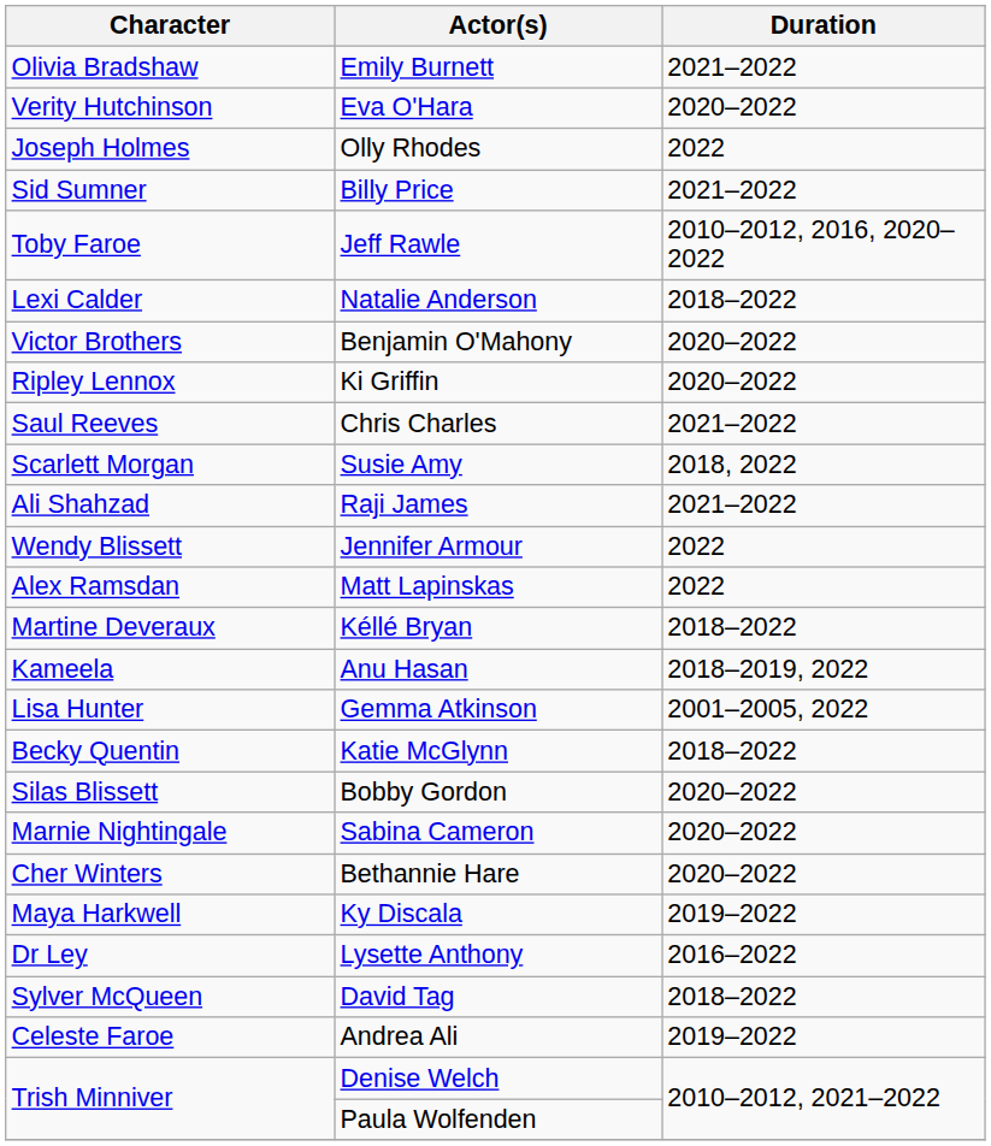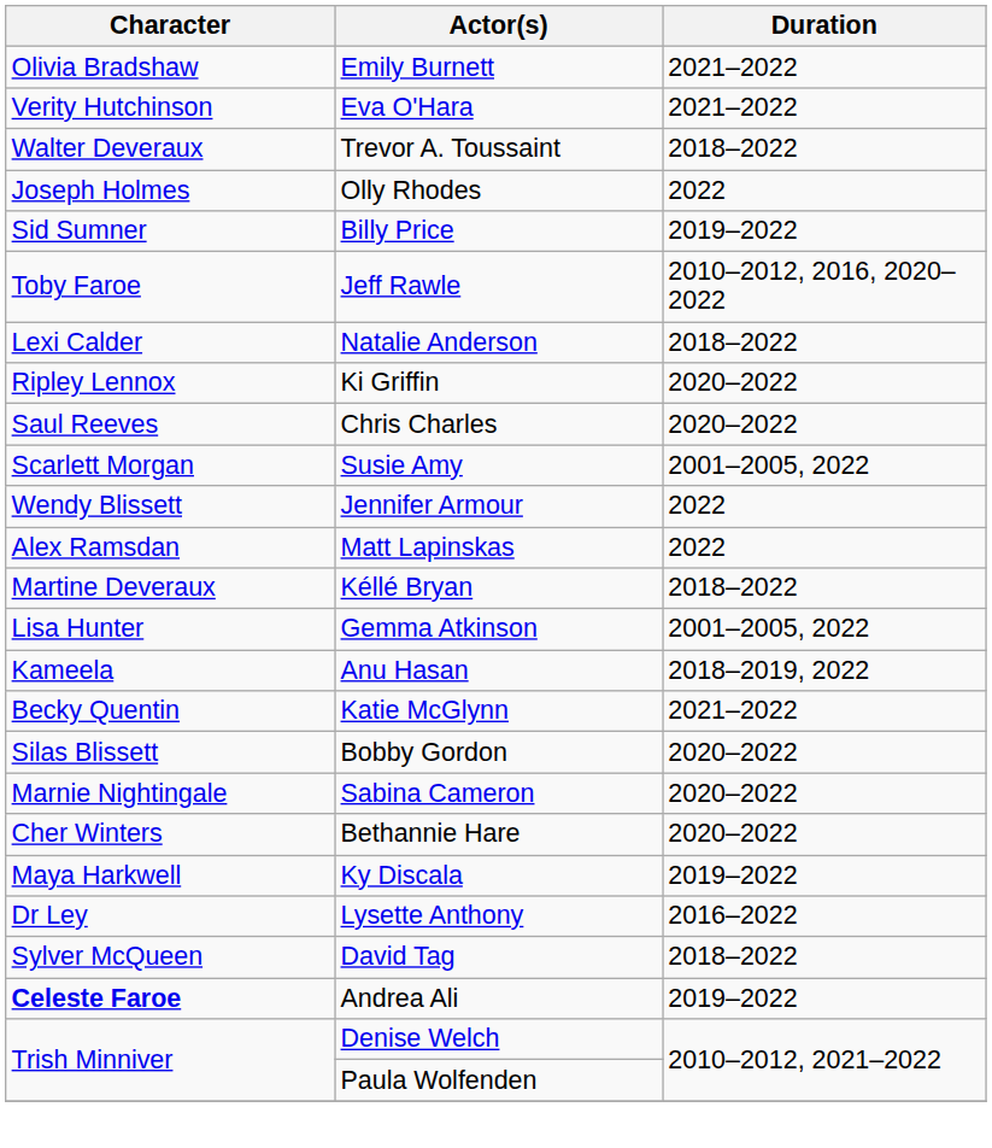 <table class="wikitable sortable sticky-header">
 <tr>
 <th scope="col" style="width:230px;">Character</th>
 <th scope="col" style="width:230px;">Actor(s)</th>
 <th scope="col" style="width:230px;">Duration</th>
 </tr>
 <tr>
 <td><a href='#'>Olivia Bradshaw</a></td>
 <td><a href='#'>Emily Burnett</a></td>
 <td>2021–2022</td>
 </tr>
 <tr>
 <td><a href='#'>Verity Hutchinson</a></td>
 <td><a href='#'>Eva O'Hara</a></td>
-<td>2020–2022</td>
+<td>2021–2022</td>
+</tr>
+<tr>
+<td><a href='#'>Walter Deveraux</a></td>
+<td>Trevor A. Toussaint</td>
+<td>2018–2022</td>
 </tr>
 <tr>
 <td><a href='#'>Joseph Holmes</a></td>
 <td>Olly Rhodes</td>
 <td>2022</td>
 </tr>
 <tr>
 <td><a href='#'>Sid Sumner</a></td>
 <td><a href='#'>Billy Price</a></td>
-<td>2021–2022</td>
+<td>2019–2022</td>
 </tr>
 <tr>
 <td><a href='#'>Toby Faroe</a></td>
 <td><a href='#'>Jeff Rawle</a></td>
 <td>2010–2012, 2016, 2020–2022</td>
 </tr>
 <tr>
 <td><a href='#'>Lexi Calder</a></td>
 <td><a href='#'>Natalie Anderson</a></td>
 <td>2018–2022</td>
 </tr>
 <tr>
-<td><a href='#'>Victor Brothers</a></td>
-<td>Benjamin O'Mahony</td>
-<td>2020–2022</td>
-</tr>
-<tr>
 <td><a href='#'>Ripley Lennox</a></td>
 <td>Ki Griffin</td>
 <td>2020–2022</td>
 </tr>
 <tr>
 <td><a href='#'>Saul Reeves</a></td>
 <td>Chris Charles</td>
-<td>2021–2022</td>
+<td>2020–2022</td>
 </tr>
 <tr>
 <td><a href='#'>Scarlett Morgan</a></td>
 <td><a href='#'>Susie Amy</a></td>
-<td>2018, 2022</td>
-</tr>
-<tr>
-<td><a href='#'>Ali Shahzad</a></td>
-<td><a href='#'>Raji James</a></td>
-<td>2021–2022</td>
+<td>2001–2005, 2022</td>
 </tr>
 <tr>
 <td><a href='#'>Wendy Blissett</a></td>
 <td><a href='#'>Jennifer Armour</a></td>
 <td>2022</td>
 </tr>
 <tr>
 <td><a href='#'>Alex Ramsdan</a></td>
 <td><a href='#'>Matt Lapinskas</a></td>
 <td>2022</td>
 </tr>
 <tr>
 <td><a href='#'>Martine Deveraux</a></td>
 <td><a href='#'>Kéllé Bryan</a></td>
 <td>2018–2022</td>
 </tr>
 <tr>
+<td><a href='#'>Lisa Hunter</a></td>
+<td><a href='#'>Gemma Atkinson</a></td>
+<td>2001–2005, 2022</td>
+</tr>
+<tr>
 <td><a href='#'>Kameela</a></td>
 <td><a href='#'>Anu Hasan</a></td>
 <td>2018–2019, 2022</td>
 </tr>
 <tr>
-<td><a href='#'>Lisa Hunter</a></td>
-<td><a href='#'>Gemma Atkinson</a></td>
-<td>2001–2005, 2022</td>
-</tr>
-<tr>
 <td><a href='#'>Becky Quentin</a></td>
 <td><a href='#'>Katie McGlynn</a></td>
-<td>2018–2022</td>
+<td>2021–2022</td>
 </tr>
 <tr>
 <td><a href='#'>Silas Blissett</a></td>
 <td>Bobby Gordon</td>
 <td>2020–2022</td>
 </tr>
 <tr>
 <td><a href='#'>Marnie Nightingale</a></td>
 <td><a href='#'>Sabina Cameron</a></td>
 <td>2020–2022</td>
 </tr>
 <tr>
 <td><a href='#'>Cher Winters</a></td>
 <td>Bethannie Hare</td>
 <td>2020–2022</td>
 </tr>
 <tr>
 <td><a href='#'>Maya Harkwell</a></td>
 <td><a href='#'>Ky Discala</a></td>
 <td>2019–2022</td>
 </tr>
 <tr>
 <td><a href='#'>Dr Ley</a></td>
 <td><a href='#'>Lysette Anthony</a></td>
 <td>2016–2022</td>
 </tr>
 <tr>
 <td><a href='#'>Sylver McQueen</a></td>
 <td><a href='#'>David Tag</a></td>
 <td>2018–2022</td>
 </tr>
 <tr>
-<td><a href='#'>Celeste Faroe</a></td>
+<td><strong><a href='#'>Celeste Faroe</a></strong></td>
 <td>Andrea Ali</td>
 <td>2019–2022</td>
 </tr>
 <tr>
 <td rowspan="2"><a href='#'>Trish Minniver</a></td>
 <td><a href='#'>Denise Welch</a></td>
 <td rowspan="2">2010–2012, 2021–2022</td>
 </tr>
 <tr>
 <td>Paula Wolfenden</td>
 </tr>
 <tr>
 </tr>
 </table>
